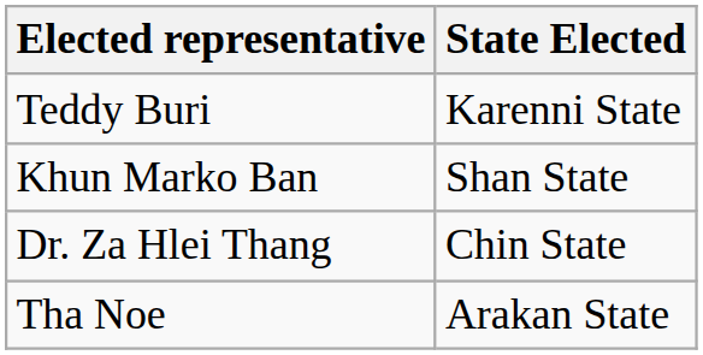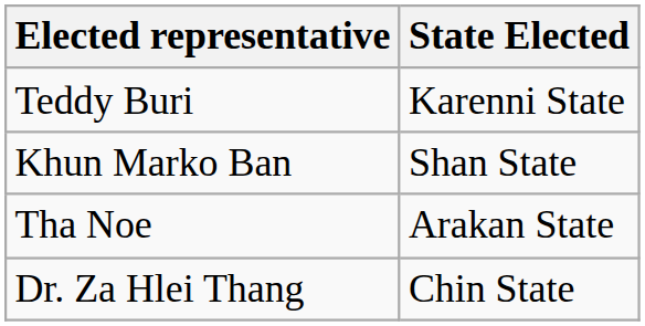 <table class="wikitable">
 <tr>
 <th>Elected representative</th>
 <th>State Elected</th>
 </tr>
 <tr>
 <td>Teddy Buri</td>
 <td>Karenni State</td>
 </tr>
 <tr>
 <td>Khun Marko Ban</td>
 <td>Shan State</td>
 </tr>
 <tr>
+<td>Tha Noe</td>
+<td>Arakan State</td>
+</tr>
+<tr>
 <td>Dr. Za Hlei Thang</td>
 <td>Chin State</td>
 </tr>
-<tr>
-<td>Tha Noe</td>
-<td>Arakan State</td>
-</tr>
 </table>
